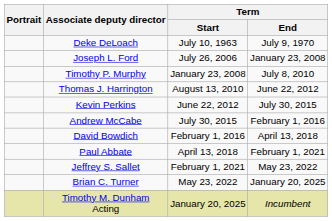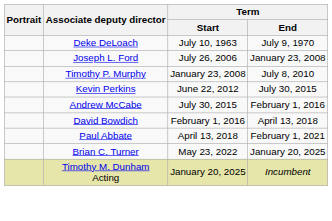 <table class="wikitable sortable" style="text-align:center;">
 <tr>
 <th class="unsortable" rowspan="2">Portrait</th>
 <th rowspan="2">Associate deputy director</th>
 <th colspan="2">Term</th>
 </tr>
 <tr>
 <th>Start</th>
 <th>End</th>
 </tr>
 <tr>
 <td></td>
 <td><a href='#'>Deke DeLoach</a></td>
 <td>July 10, 1963</td>
 <td>July 9, 1970</td>
 </tr>
 <tr>
 <td></td>
 <td><a href='#'>Joseph L. Ford</a></td>
 <td>July 26, 2006</td>
 <td>January 23, 2008</td>
 </tr>
 <tr>
 <td></td>
 <td><a href='#'>Timothy P. Murphy</a></td>
 <td>January 23, 2008</td>
 <td>July 8, 2010</td>
 </tr>
 <tr>
 <td></td>
-<td><a href='#'>Thomas J. Harrington</a></td>
-<td>August 13, 2010</td>
-<td>June 22, 2012</td>
-</tr>
-<tr>
-<td></td>
 <td><a href='#'>Kevin Perkins</a></td>
 <td>June 22, 2012</td>
 <td>July 30, 2015</td>
 </tr>
 <tr>
 <td></td>
 <td><a href='#'>Andrew McCabe</a></td>
 <td>July 30, 2015</td>
 <td>February 1, 2016</td>
 </tr>
 <tr>
 <td></td>
 <td><a href='#'>David Bowdich</a></td>
 <td>February 1, 2016</td>
 <td>April 13, 2018</td>
 </tr>
 <tr>
 <td></td>
 <td><a href='#'>Paul Abbate</a></td>
 <td>April 13, 2018</td>
 <td>February 1, 2021</td>
 </tr>
 <tr>
 <td></td>
-<td><a href='#'>Jeffrey S. Sallet</a></td>
-<td>February 1, 2021</td>
-<td>May 23, 2022</td>
-</tr>
-<tr>
-<td></td>
 <td><a href='#'>Brian C. Turner</a></td>
 <td>May 23, 2022</td>
 <td>January 20, 2025</td>
 </tr>
 <tr>
 <td bgcolor="#E6E6AA"></td>
 <td bgcolor="#E6E6AA"><a href='#'>Timothy M. Dunham</a><br>Acting</td>
 <td bgcolor="#E6E6AA">January 20, 2025</td>
 <td bgcolor="#E6E6AA"><em>Incumbent</em></td>
 </tr>
 </table>
